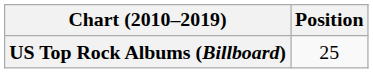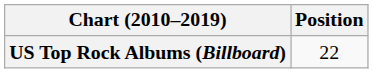 <table class="wikitable plainrowheaders" style="text-align:center">
 <tr>
 <th scope="col">Chart (2010–2019)</th>
 <th scope="col">Position</th>
 </tr>
 <tr>
 <th scope="row">US Top Rock Albums (<em>Billboard</em>)</th>
-<td>25</td>
+<td>22</td>
 </tr>
 </table>
